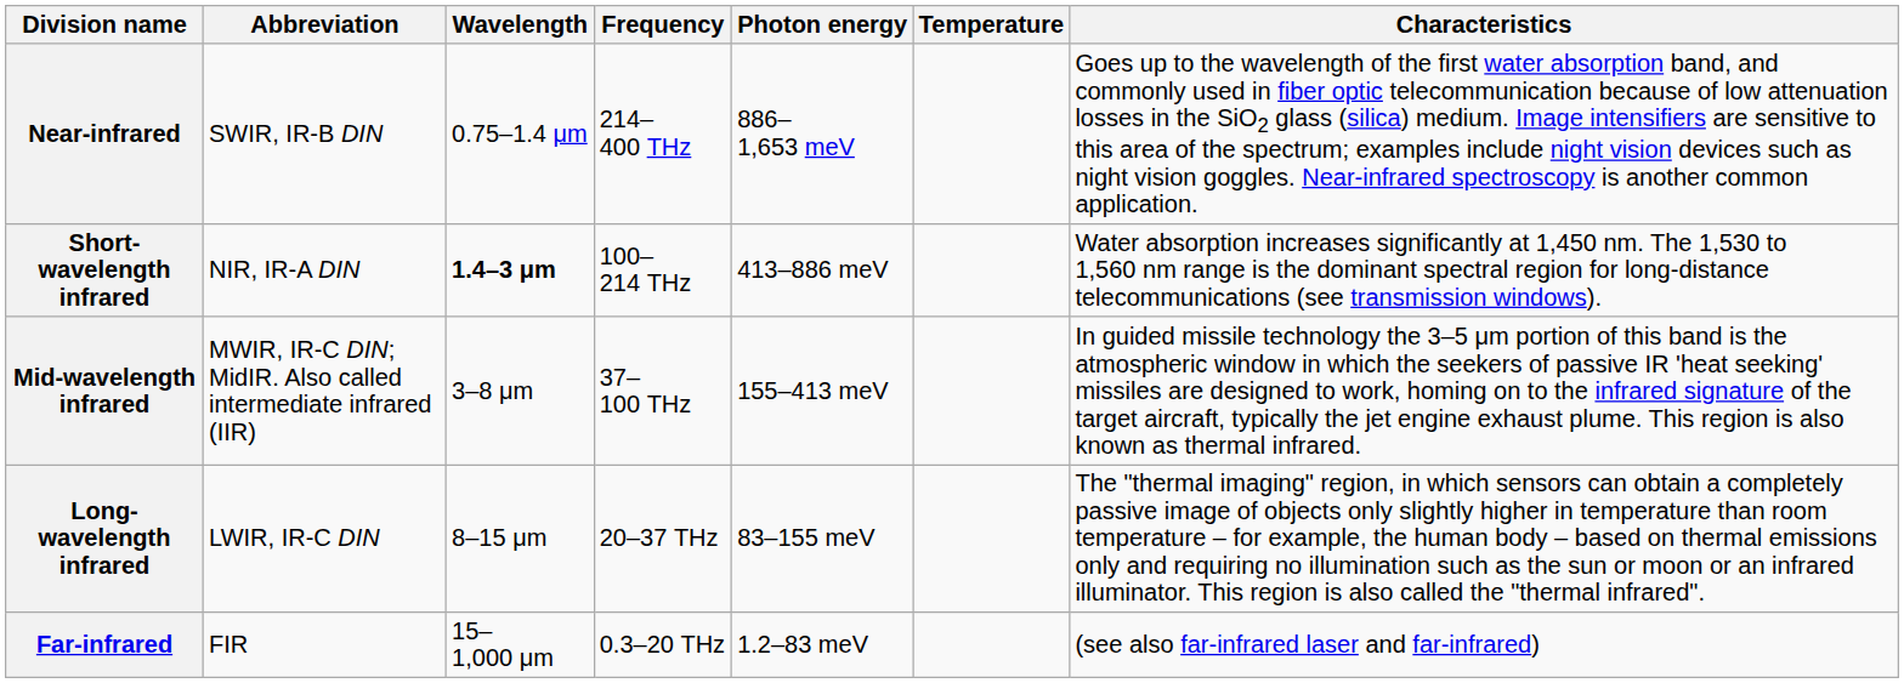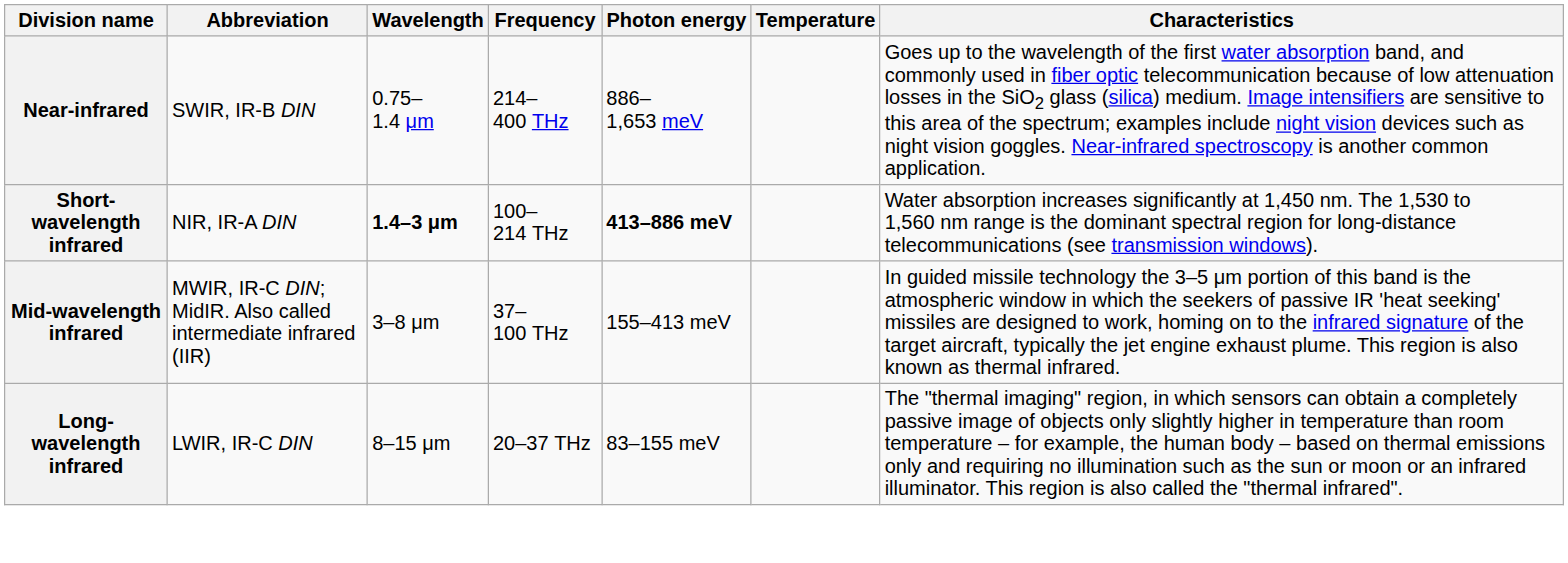 <table class="wikitable">
 <tr>
 <th>Division name</th>
 <th>Abbreviation</th>
 <th>Wavelength</th>
 <th>Frequency</th>
 <th>Photon energy</th>
 <th>Temperature</th>
 <th>Characteristics</th>
 </tr>
 <tr>
 <th>Near-infrared</th>
 <td>SWIR, IR-B <em>DIN</em></td>
 <td>0.75–1.4 <a href='#'>μm</a></td>
 <td>214–400 <a href='#'>THz</a></td>
 <td>886–1,653 <a href='#'>meV</a></td>
 <td></td>
 <td>Goes up to the wavelength of the first <a href='#'>water absorption</a> band, and commonly used in <a href='#'>fiber optic</a> telecommunication because of low attenuation losses in the SiO<sub>2</sub> glass (<a href='#'>silica</a>) medium. <a href='#'>Image intensifiers</a> are sensitive to this area of the spectrum; examples include <a href='#'>night vision</a> devices such as night vision goggles. <a href='#'>Near-infrared spectroscopy</a> is another common application.</td>
 </tr>
 <tr>
 <th>Short-wavelength infrared</th>
 <td>NIR, IR-A <em>DIN</em></td>
 <td><strong>1.4–3 μm</strong></td>
 <td>100–214 THz</td>
-<td>413–886 meV</td>
+<td><strong>413–886 meV</strong></td>
 <td></td>
 <td>Water absorption increases significantly at 1,450 nm. The 1,530 to 1,560 nm range is the dominant spectral region for long-distance telecommunications (see <a href='#'>transmission windows</a>).</td>
 </tr>
 <tr>
 <th> Mid-wavelength infrared</th>
 <td>MWIR, IR-C <em>DIN</em>; MidIR. Also called intermediate infrared (IIR)</td>
 <td>3–8 μm</td>
 <td>37–100 THz</td>
 <td>155–413 meV</td>
 <td></td>
 <td>In guided missile technology the 3–5 μm portion of this band is the atmospheric window in which the seekers of passive IR 'heat seeking' missiles are designed to work, homing on to the <a href='#'>infrared signature</a> of the target aircraft, typically the jet engine exhaust plume. This region is also known as thermal infrared.</td>
 </tr>
 <tr>
 <th>Long-wavelength infrared</th>
 <td>LWIR, IR-C <em>DIN</em></td>
 <td>8–15 μm</td>
 <td>20–37 THz</td>
 <td>83–155 meV</td>
 <td></td>
 <td>The "thermal imaging" region, in which sensors can obtain a completely passive image of objects only slightly higher in temperature than room temperature – for example, the human body – based on thermal emissions only and requiring no illumination such as the sun or moon or an infrared illuminator. This region is also called the "thermal infrared".</td>
 </tr>
-<tr>
-<th><a href='#'>Far-infrared</a></th>
-<td>FIR</td>
-<td>15–1,000 μm</td>
-<td>0.3–20 THz</td>
-<td>1.2–83 meV</td>
-<td></td>
-<td>(see also <a href='#'>far-infrared laser</a> and <a href='#'>far-infrared</a>)</td>
-</tr>
 </table>
